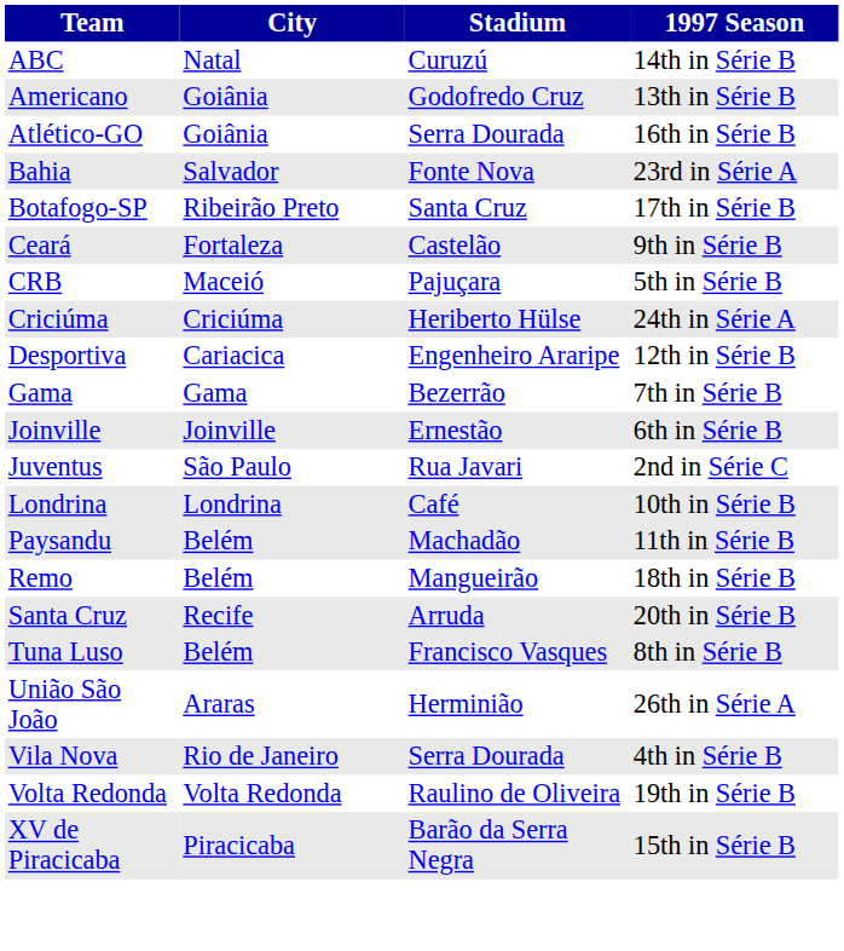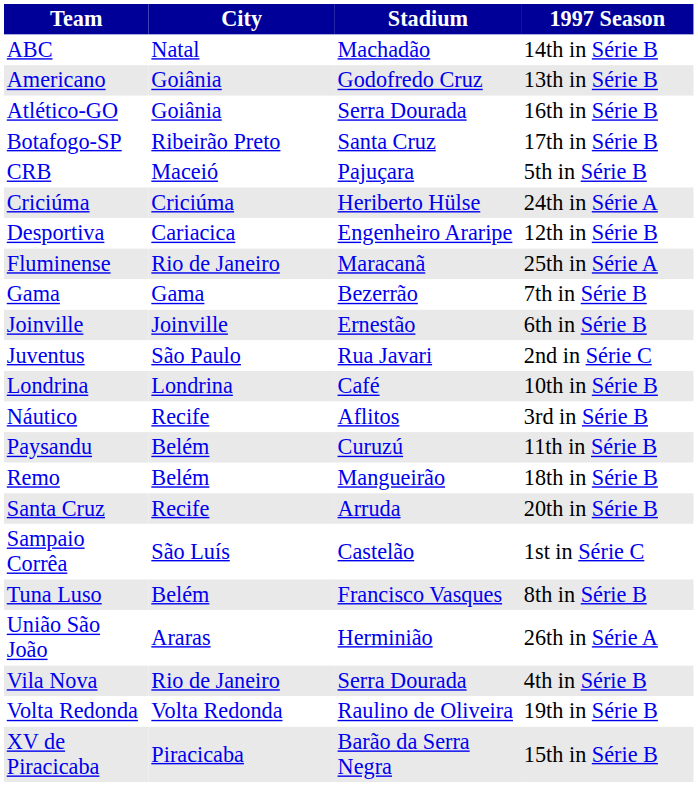 <table border="0,75" cellpadding="2" style="border-collapse: collapse;">
 <tr>
 <th style="background: #009; color: #fff;width:100px"><strong>Team</strong></th>
 <th style="background: #009; color: #fff;width:130px"><strong>City</strong></th>
 <th style="background: #009; color: #fff;width:130px"><strong>Stadium</strong></th>
 <th style="background: #009; color: #fff;width:120px"><strong>1997 Season</strong></th>
 </tr>
 <tr style="background:white; color:black">
 <td><a href='#'>ABC</a></td>
 <td><a href='#'>Natal</a></td>
-<td><a href='#'>Curuzú</a></td>
+<td><a href='#'>Machadão</a></td>
 <td>14th in <a href='#'>Série B</a></td>
 </tr>
 <tr style="background:#e9e9e9; color:black">
 <td><a href='#'>Americano</a></td>
 <td><a href='#'>Goiânia</a></td>
 <td><a href='#'>Godofredo Cruz</a></td>
 <td>13th in <a href='#'>Série B</a></td>
 </tr>
 <tr style="background:white; color:black">
 <td><a href='#'>Atlético-GO</a></td>
 <td><a href='#'>Goiânia</a></td>
 <td><a href='#'>Serra Dourada</a></td>
 <td>16th in <a href='#'>Série B</a></td>
 </tr>
-<tr style="background:#e9e9e9; color:black">
-<td><a href='#'>Bahia</a></td>
-<td><a href='#'>Salvador</a></td>
-<td><a href='#'>Fonte Nova</a></td>
-<td>23rd in <a href='#'>Série A</a></td>
-</tr>
 <tr style="background:white; color:black">
 <td><a href='#'>Botafogo-SP</a></td>
 <td><a href='#'>Ribeirão Preto</a></td>
 <td><a href='#'>Santa Cruz</a></td>
 <td>17th in <a href='#'>Série B</a></td>
-</tr>
-<tr style="background:#e9e9e9; color:black">
-<td><a href='#'>Ceará</a></td>
-<td><a href='#'>Fortaleza</a></td>
-<td><a href='#'>Castelão</a></td>
-<td>9th in <a href='#'>Série B</a></td>
 </tr>
 <tr style="background:white; color:black">
 <td><a href='#'>CRB</a></td>
 <td><a href='#'>Maceió</a></td>
 <td><a href='#'>Pajuçara</a></td>
 <td>5th in <a href='#'>Série B</a></td>
 </tr>
 <tr style="background:#e9e9e9; color:black">
 <td><a href='#'>Criciúma</a></td>
 <td><a href='#'>Criciúma</a></td>
 <td><a href='#'>Heriberto Hülse</a></td>
 <td>24th in <a href='#'>Série A</a></td>
 </tr>
 <tr style="background:white; color:black">
 <td><a href='#'>Desportiva</a></td>
 <td><a href='#'>Cariacica</a></td>
 <td><a href='#'>Engenheiro Araripe</a></td>
 <td>12th in <a href='#'>Série B</a></td>
+</tr>
+<tr style="background:#e9e9e9; color:black">
+<td><a href='#'>Fluminense</a></td>
+<td><a href='#'>Rio de Janeiro</a></td>
+<td><a href='#'>Maracanã</a></td>
+<td>25th in <a href='#'>Série A</a></td>
 </tr>
 <tr style="background:white; color:black">
 <td><a href='#'>Gama</a></td>
 <td><a href='#'>Gama</a></td>
 <td><a href='#'>Bezerrão</a></td>
 <td>7th in <a href='#'>Série B</a></td>
 </tr>
 <tr style="background:#e9e9e9; color:black">
 <td><a href='#'>Joinville</a></td>
 <td><a href='#'>Joinville</a></td>
 <td><a href='#'>Ernestão</a></td>
 <td>6th in <a href='#'>Série B</a></td>
 </tr>
 <tr style="background:white; color:black">
 <td><a href='#'>Juventus</a></td>
 <td><a href='#'>São Paulo</a></td>
 <td><a href='#'>Rua Javari</a></td>
 <td>2nd in <a href='#'>Série C</a></td>
 </tr>
 <tr style="background:#e9e9e9; color:black">
 <td><a href='#'>Londrina</a></td>
 <td><a href='#'>Londrina</a></td>
 <td><a href='#'>Café</a></td>
 <td>10th in <a href='#'>Série B</a></td>
 </tr>
+<tr style="background:white; color:black">
+<td><a href='#'>Náutico</a></td>
+<td><a href='#'>Recife</a></td>
+<td><a href='#'>Aflitos</a></td>
+<td>3rd in <a href='#'>Série B</a></td>
+</tr>
 <tr style="background:#e9e9e9; color:black">
 <td><a href='#'>Paysandu</a></td>
 <td><a href='#'>Belém</a></td>
-<td><a href='#'>Machadão</a></td>
+<td><a href='#'>Curuzú</a></td>
 <td>11th in <a href='#'>Série B</a></td>
 </tr>
 <tr style="background:white; color:black">
 <td><a href='#'>Remo</a></td>
 <td><a href='#'>Belém</a></td>
 <td><a href='#'>Mangueirão</a></td>
 <td>18th in <a href='#'>Série B</a></td>
 </tr>
 <tr style="background:#e9e9e9; color:black">
 <td><a href='#'>Santa Cruz</a></td>
 <td><a href='#'>Recife</a></td>
 <td><a href='#'>Arruda</a></td>
 <td>20th in <a href='#'>Série B</a></td>
+</tr>
+<tr style="background:white; color:black">
+<td><a href='#'>Sampaio Corrêa</a></td>
+<td><a href='#'>São Luís</a></td>
+<td><a href='#'>Castelão</a></td>
+<td>1st in <a href='#'>Série C</a></td>
 </tr>
 <tr style="background:#e9e9e9; color:black">
 <td><a href='#'>Tuna Luso</a></td>
 <td><a href='#'>Belém</a></td>
 <td><a href='#'>Francisco Vasques</a></td>
 <td>8th in <a href='#'>Série B</a></td>
 </tr>
 <tr style="background:white; color:black">
 <td><a href='#'>União São João</a></td>
 <td><a href='#'>Araras</a></td>
 <td><a href='#'>Herminião</a></td>
 <td>26th in <a href='#'>Série A</a></td>
 </tr>
 <tr style="background:#e9e9e9; color:black">
 <td><a href='#'>Vila Nova</a></td>
 <td><a href='#'>Rio de Janeiro</a></td>
 <td><a href='#'>Serra Dourada</a></td>
 <td>4th in <a href='#'>Série B</a></td>
 </tr>
 <tr style="background:white; color:black">
 <td><a href='#'>Volta Redonda</a></td>
 <td><a href='#'>Volta Redonda</a></td>
 <td><a href='#'>Raulino de Oliveira</a></td>
 <td>19th in <a href='#'>Série B</a></td>
 </tr>
 <tr style="background:#e9e9e9; color:black">
 <td><a href='#'>XV de Piracicaba</a></td>
 <td><a href='#'>Piracicaba</a></td>
 <td><a href='#'>Barão da Serra Negra</a></td>
 <td>15th in <a href='#'>Série B</a></td>
 </tr>
 <tr>
 </tr>
 </table>
